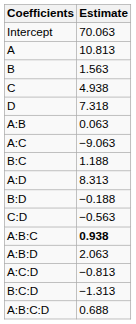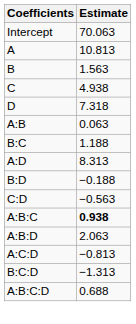 <table class="wikitable sortable mw-collapsible">
 <tr>
 <th>Coefficients</th>
 <th>Estimate</th>
 </tr>
 <tr>
 <td>Intercept</td>
 <td>70.063</td>
 </tr>
 <tr>
 <td>A</td>
 <td>10.813</td>
 </tr>
 <tr>
 <td>B</td>
 <td>1.563</td>
 </tr>
 <tr>
 <td>C</td>
 <td>4.938</td>
 </tr>
 <tr>
 <td>D</td>
 <td>7.318</td>
 </tr>
 <tr>
 <td>A:B</td>
 <td>0.063</td>
-</tr>
-<tr>
-<td>A:C</td>
-<td>−9.063</td>
 </tr>
 <tr>
 <td>B:C</td>
 <td>1.188</td>
 </tr>
 <tr>
 <td>A:D</td>
 <td>8.313</td>
 </tr>
 <tr>
 <td>B:D</td>
 <td>−0.188</td>
 </tr>
 <tr>
 <td>C:D</td>
 <td>−0.563</td>
 </tr>
 <tr>
 <td>A:B:C</td>
 <td><strong>0.938</strong></td>
 </tr>
 <tr>
 <td>A:B:D</td>
 <td>2.063</td>
 </tr>
 <tr>
 <td>A:C:D</td>
 <td>−0.813</td>
 </tr>
 <tr>
 <td>B:C:D</td>
 <td>−1.313</td>
 </tr>
 <tr>
 <td>A:B:C:D</td>
 <td>0.688</td>
 </tr>
 </table>
